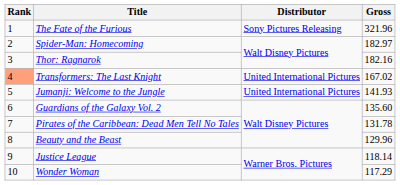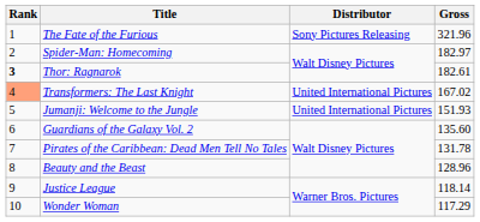 <table class="wikitable sortable" style="margin:auto; margin:auto;">
 <tr>
 <th>Rank</th>
 <th>Title</th>
 <th>Distributor</th>
 <th>Gross<br></th>
 </tr>
 <tr>
 <td>1</td>
 <td><em><a href='#'>The Fate of the Furious</a></em></td>
 <td><a href='#'>Sony Pictures Releasing</a></td>
 <td style="text-align:center;">321.96</td>
 </tr>
 <tr>
 <td>2</td>
 <td><em><a href='#'>Spider-Man: Homecoming</a></em></td>
 <td rowspan="2"><a href='#'>Walt Disney Pictures</a></td>
 <td style="text-align:center;">182.97</td>
 </tr>
 <tr>
-<td>3</td>
+<td><strong>3</strong></td>
 <td><em><a href='#'>Thor: Ragnarok</a></em></td>
-<td style="text-align:center;">182.16</td>
+<td style="text-align:center;">182.61</td>
 </tr>
 <tr>
 <td style="background: lightsalmon;">4</td>
 <td><em><a href='#'>Transformers: The Last Knight</a></em></td>
 <td><a href='#'>United International Pictures</a></td>
 <td style="text-align:center;">167.02</td>
 </tr>
 <tr>
 <td>5</td>
 <td><em><a href='#'>Jumanji: Welcome to the Jungle</a></em></td>
 <td><a href='#'>United International Pictures</a></td>
-<td style="text-align:center;">141.93</td>
+<td style="text-align:center;">151.93</td>
 </tr>
 <tr>
 <td>6</td>
 <td><em><a href='#'>Guardians of the Galaxy Vol. 2</a></em></td>
 <td rowspan="3"><a href='#'>Walt Disney Pictures</a></td>
 <td style="text-align:center;">135.60</td>
 </tr>
 <tr>
 <td>7</td>
 <td><em><a href='#'>Pirates of the Caribbean: Dead Men Tell No Tales</a></em></td>
 <td style="text-align:center;">131.78</td>
 </tr>
 <tr>
 <td>8</td>
 <td><em><a href='#'>Beauty and the Beast</a></em></td>
-<td style="text-align:center;">129.96</td>
+<td style="text-align:center;">128.96</td>
 </tr>
 <tr>
 <td>9</td>
 <td><em><a href='#'>Justice League</a></em></td>
 <td rowspan="2"><a href='#'>Warner Bros. Pictures</a></td>
 <td style="text-align:center;">118.14</td>
 </tr>
 <tr>
 <td>10</td>
 <td><em><a href='#'>Wonder Woman</a></em></td>
 <td style="text-align:center;">117.29</td>
 </tr>
 </table>
